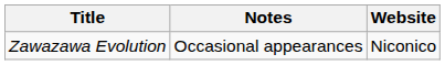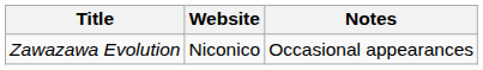 <table class="wikitable">
 <tr>
 <th>Title</th>
+<th>Website</th>
 <th>Notes</th>
-<th>Website</th>
 </tr>
 <tr>
 <td><em>Zawazawa Evolution</em></td>
+<td>Niconico</td>
 <td>Occasional appearances</td>
-<td>Niconico</td>
 </tr>
 </table>
